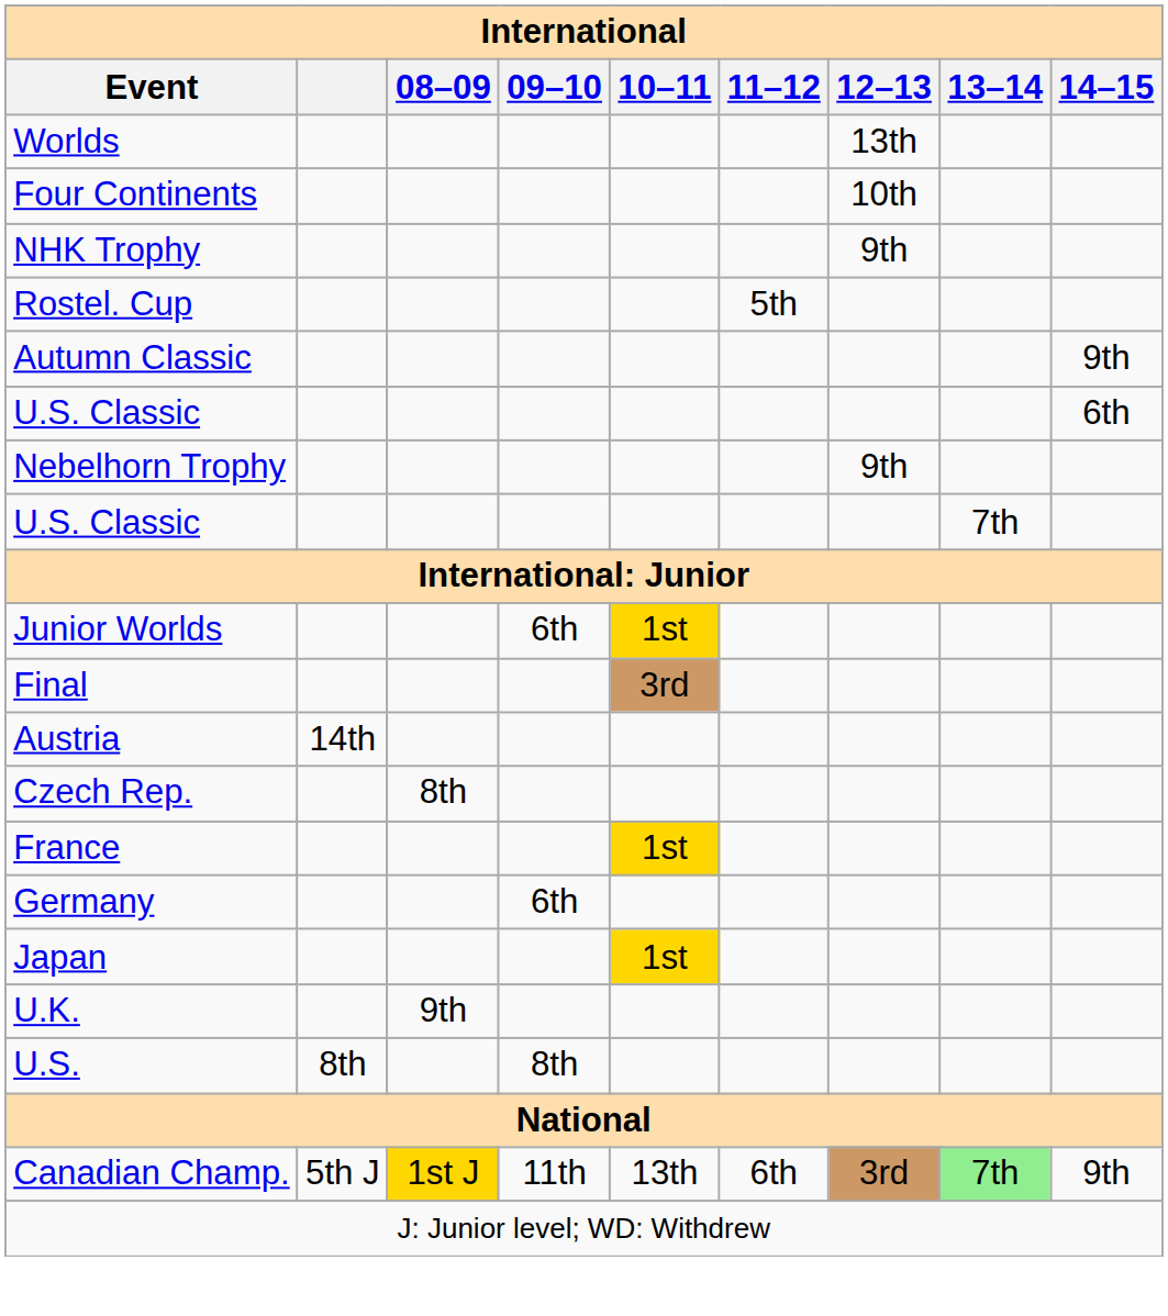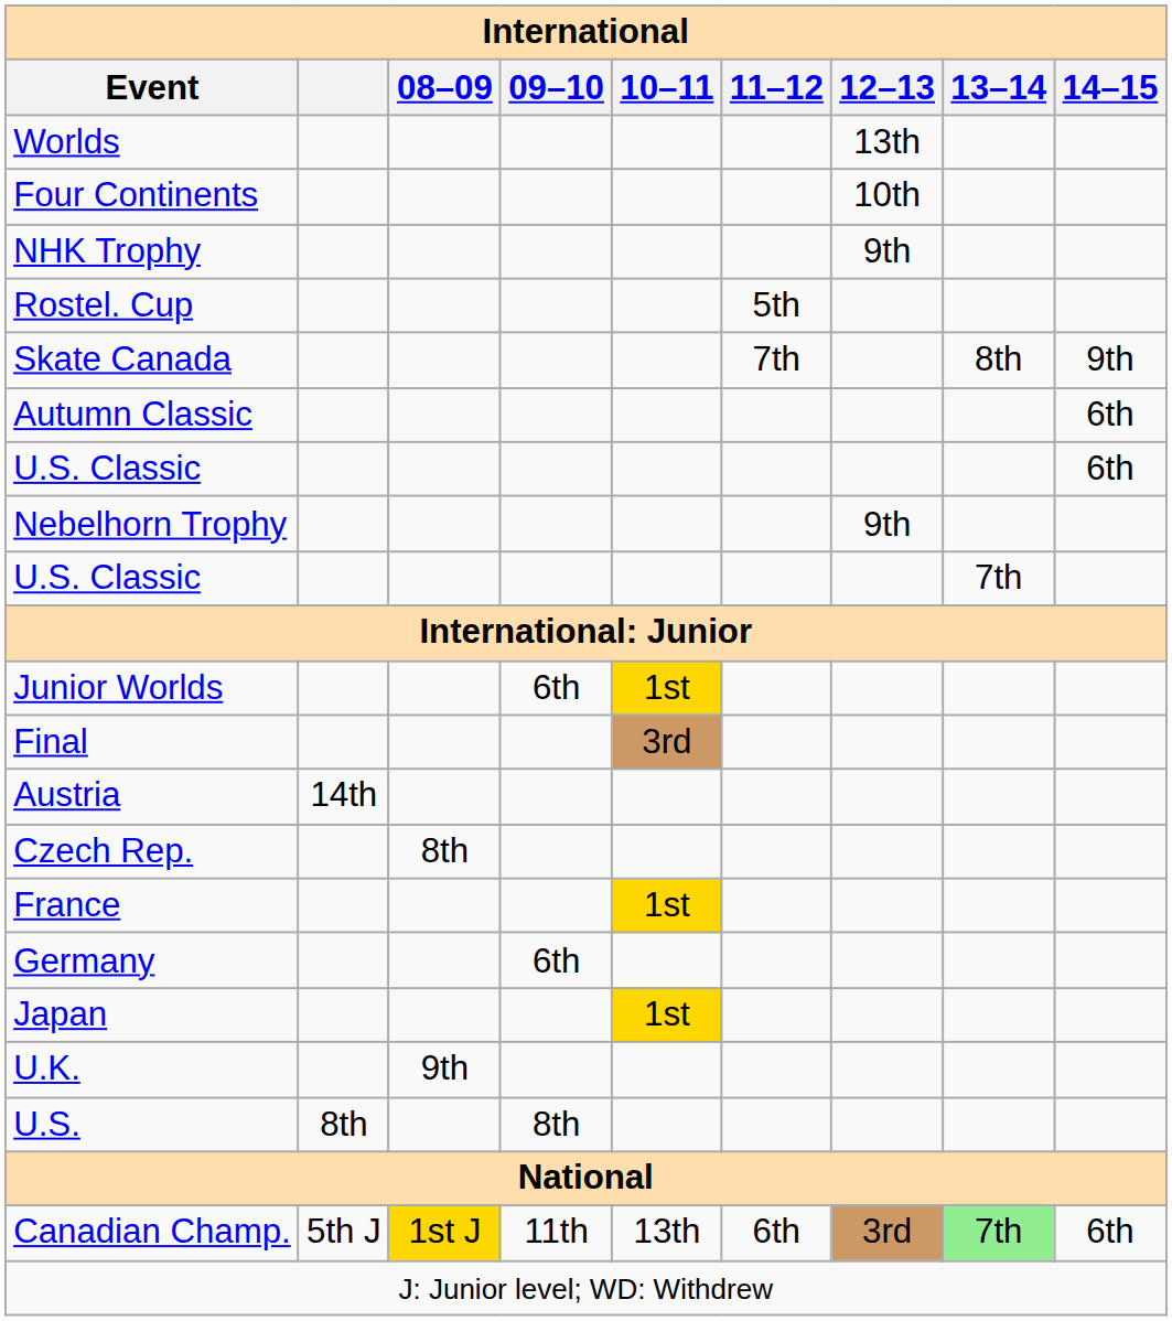 <table class="wikitable" style="text-align:center">
 <tr>
 <th style="background-color: #ffdead; " colspan=9 align=center>International</th>
 </tr>
 <tr>
 <th>Event</th>
 <th></th>
 <th><a href='#'>08–09</a></th>
 <th><a href='#'>09–10</a></th>
 <th><a href='#'>10–11</a></th>
 <th><a href='#'>11–12</a></th>
 <th><a href='#'>12–13</a></th>
 <th><a href='#'>13–14</a></th>
 <th><a href='#'>14–15</a></th>
 </tr>
 <tr>
 <td align=left><a href='#'>Worlds</a></td>
 <td></td>
 <td></td>
 <td></td>
 <td></td>
 <td></td>
 <td>13th</td>
 <td></td>
 <td></td>
 </tr>
 <tr>
 <td align=left><a href='#'>Four Continents</a></td>
 <td></td>
 <td></td>
 <td></td>
 <td></td>
 <td></td>
 <td>10th</td>
 <td></td>
 <td></td>
 </tr>
 <tr>
 <td align=left> <a href='#'>NHK Trophy</a></td>
 <td></td>
 <td></td>
 <td></td>
 <td></td>
 <td></td>
 <td>9th</td>
 <td></td>
 <td></td>
 </tr>
 <tr>
 <td align=left> <a href='#'>Rostel. Cup</a></td>
 <td></td>
 <td></td>
 <td></td>
 <td></td>
 <td>5th</td>
 <td></td>
 <td></td>
 <td></td>
 </tr>
 <tr>
+<td align=left> <a href='#'>Skate Canada</a></td>
+<td></td>
+<td></td>
+<td></td>
+<td></td>
+<td>7th</td>
+<td></td>
+<td>8th</td>
+<td>9th</td>
+</tr>
+<tr>
 <td align=left> <a href='#'>Autumn Classic</a></td>
 <td></td>
 <td></td>
 <td></td>
 <td></td>
 <td></td>
 <td></td>
 <td></td>
-<td>9th</td>
+<td>6th</td>
 </tr>
 <tr>
 <td align=left> <a href='#'>U.S. Classic</a></td>
 <td></td>
 <td></td>
 <td></td>
 <td></td>
 <td></td>
 <td></td>
 <td></td>
 <td>6th</td>
 </tr>
 <tr>
 <td align=left><a href='#'>Nebelhorn Trophy</a></td>
 <td></td>
 <td></td>
 <td></td>
 <td></td>
 <td></td>
 <td>9th</td>
 <td></td>
 <td></td>
 </tr>
 <tr>
 <td align=left><a href='#'>U.S. Classic</a></td>
 <td></td>
 <td></td>
 <td></td>
 <td></td>
 <td></td>
 <td></td>
 <td>7th</td>
 <td></td>
 </tr>
 <tr>
 <th style="background-color: #ffdead; " colspan=9 align=center>International: Junior</th>
 </tr>
 <tr>
 <td align=left><a href='#'>Junior Worlds</a></td>
 <td></td>
 <td></td>
 <td>6th</td>
 <td bgcolor=gold>1st</td>
 <td></td>
 <td></td>
 <td></td>
 <td></td>
 </tr>
 <tr>
 <td align=left> <a href='#'>Final</a></td>
 <td></td>
 <td></td>
 <td></td>
 <td bgcolor=cc9966>3rd</td>
 <td></td>
 <td></td>
 <td></td>
 <td></td>
 </tr>
 <tr>
 <td align=left> <a href='#'>Austria</a></td>
 <td>14th</td>
 <td></td>
 <td></td>
 <td></td>
 <td></td>
 <td></td>
 <td></td>
 <td></td>
 </tr>
 <tr>
 <td align=left> <a href='#'>Czech Rep.</a></td>
 <td></td>
 <td>8th</td>
 <td></td>
 <td></td>
 <td></td>
 <td></td>
 <td></td>
 <td></td>
 </tr>
 <tr>
 <td align=left> <a href='#'>France</a></td>
 <td></td>
 <td></td>
 <td></td>
 <td bgcolor=gold>1st</td>
 <td></td>
 <td></td>
 <td></td>
 <td></td>
 </tr>
 <tr>
 <td align=left> <a href='#'>Germany</a></td>
 <td></td>
 <td></td>
 <td>6th</td>
 <td></td>
 <td></td>
 <td></td>
 <td></td>
 <td></td>
 </tr>
 <tr>
 <td align=left> <a href='#'>Japan</a></td>
 <td></td>
 <td></td>
 <td></td>
 <td bgcolor=gold>1st</td>
 <td></td>
 <td></td>
 <td></td>
 <td></td>
 </tr>
 <tr>
 <td align=left> <a href='#'>U.K.</a></td>
 <td></td>
 <td>9th</td>
 <td></td>
 <td></td>
 <td></td>
 <td></td>
 <td></td>
 <td></td>
 </tr>
 <tr>
 <td align=left> <a href='#'>U.S.</a></td>
 <td>8th</td>
 <td></td>
 <td>8th</td>
 <td></td>
 <td></td>
 <td></td>
 <td></td>
 <td></td>
 </tr>
 <tr>
 <th style="background-color: #ffdead; " colspan=9 align=center>National</th>
 </tr>
 <tr>
 <td align=left><a href='#'>Canadian Champ.</a></td>
 <td>5th J</td>
 <td bgcolor=gold>1st J</td>
 <td>11th</td>
 <td>13th</td>
 <td>6th</td>
 <td bgcolor=cc9966>3rd</td>
 <td style="background: lightgreen;">7th</td>
-<td>9th</td>
+<td>6th</td>
 </tr>
 <tr>
 <td colspan=9 align=center><small> J: Junior level; WD: Withdrew </small></td>
 </tr>
 </table>
